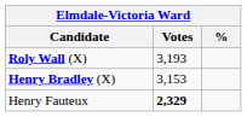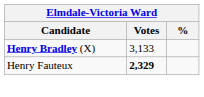 <table class="wikitable">
 <tr>
 <th colspan="3"><a href='#'>Elmdale-Victoria Ward</a></th>
 </tr>
 <tr>
 <th style="width: 170px">Candidate</th>
 <th style="width: 50px">Votes</th>
 <th style="width: 40px">%</th>
 </tr>
 <tr>
-<td><strong><a href='#'>Roly Wall</a></strong> (X)</td>
-<td>3,193</td>
-<td></td>
-</tr>
-<tr>
 <td><strong><a href='#'>Henry Bradley</a></strong> (X)</td>
-<td>3,153</td>
+<td>3,133</td>
 <td></td>
 </tr>
 <tr>
 <td>Henry Fauteux</td>
 <td><strong>2,329</strong></td>
 </tr>
 </table>
